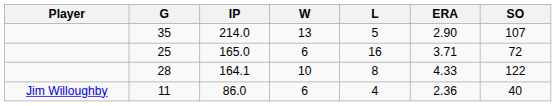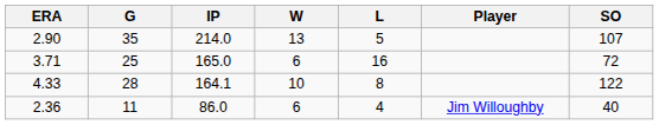 <table class="wikitable sortable">
 <tr>
-<th bgcolor="#DDDDFF" width="16%">Player</th>
+<th bgcolor="#DDDDFF" width="9%">ERA</th>
 <th bgcolor="#DDDDFF" width="9%">G</th>
 <th bgcolor="#DDDDFF" width="9%">IP</th>
 <th bgcolor="#DDDDFF" width="9%">W</th>
 <th bgcolor="#DDDDFF" width="9%">L</th>
-<th bgcolor="#DDDDFF" width="9%">ERA</th>
+<th bgcolor="#DDDDFF" width="16%">Player</th>
 <th bgcolor="#DDDDFF" width="9%">SO</th>
 </tr>
 <tr align="center">
-<td></td>
+<td>2.90</td>
 <td>35</td>
 <td>214.0</td>
 <td>13</td>
 <td>5</td>
-<td>2.90</td>
+<td></td>
 <td>107</td>
 </tr>
 <tr align="center">
-<td></td>
+<td>3.71</td>
 <td>25</td>
 <td>165.0</td>
 <td>6</td>
 <td>16</td>
-<td>3.71</td>
+<td></td>
 <td>72</td>
 </tr>
 <tr align="center">
-<td></td>
+<td>4.33</td>
 <td>28</td>
 <td>164.1</td>
 <td>10</td>
 <td>8</td>
-<td>4.33</td>
+<td></td>
 <td>122</td>
 </tr>
 <tr align="center">
-<td><a href='#'>Jim Willoughby</a></td>
+<td>2.36</td>
 <td>11</td>
 <td>86.0</td>
 <td>6</td>
 <td>4</td>
-<td>2.36</td>
+<td><a href='#'>Jim Willoughby</a></td>
 <td>40</td>
 </tr>
 </table>
